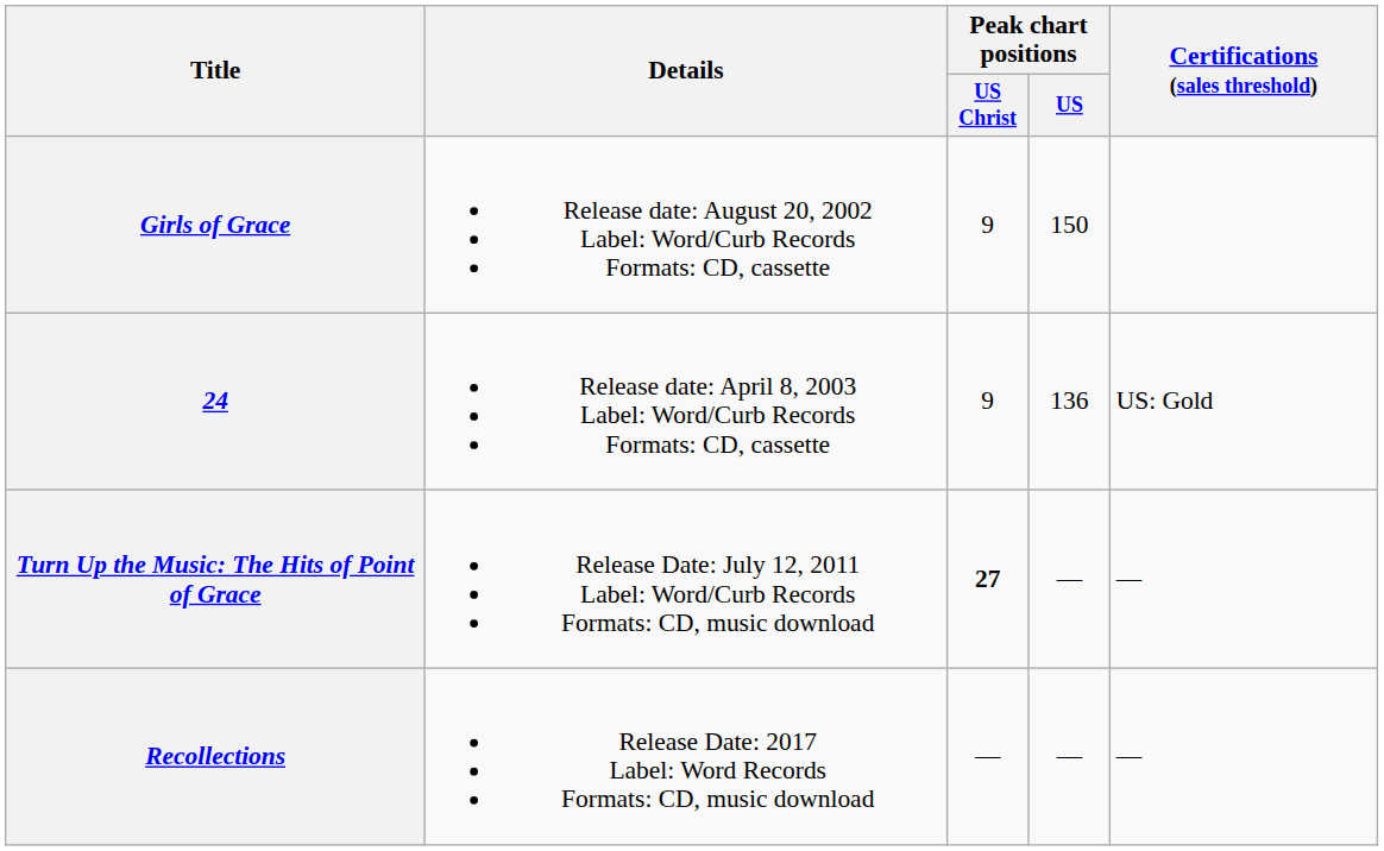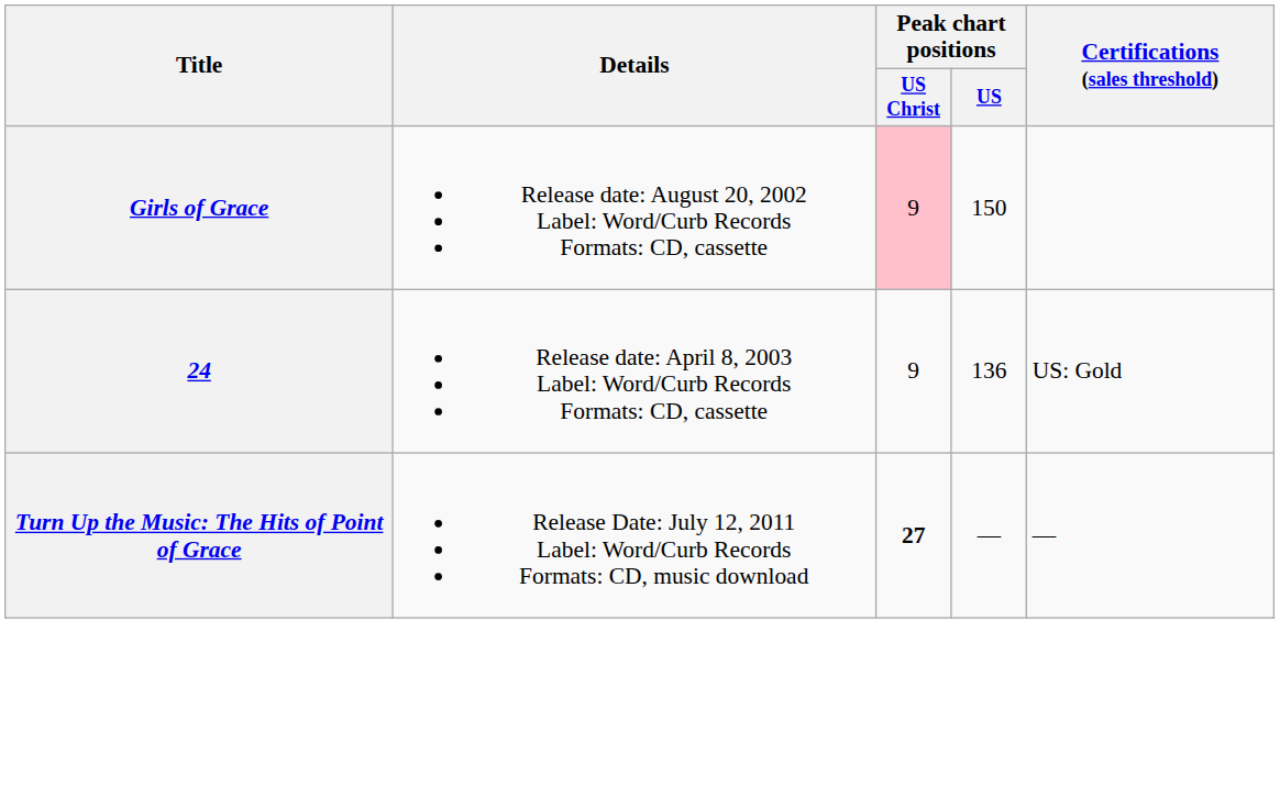 <table class="wikitable plainrowheaders" style="text-align:center;">
 <tr>
 <th rowspan="2" style="width:16em;">Title</th>
 <th rowspan="2" style="width:20em;">Details</th>
 <th colspan="2">Peak chart<br>positions</th>
 <th rowspan="2" style="width:10em;"><a href='#'>Certifications</a><br><small>(<a href='#'>sales threshold</a>)</small></th>
 </tr>
 <tr style="font-size:smaller;">
 <th width="45"><a href='#'>US Christ</a><br></th>
 <th width="45"><a href='#'>US</a><br></th>
 </tr>
 <tr>
 <th scope="row"><em><a href='#'>Girls of Grace</a></em></th>
 <td><br><ul><li>Release date: August 20, 2002</li><li>Label: Word/Curb Records</li><li>Formats: CD, cassette</li></ul></td>
-<td>9</td>
+<td style="background: pink;">9</td>
 <td>150</td>
 <td></td>
 </tr>
 <tr ->
 <th scope="row"><em><a href='#'>24</a></em></th>
 <td><br><ul><li>Release date: April 8, 2003</li><li>Label: Word/Curb Records</li><li>Formats: CD, cassette</li></ul></td>
 <td>9</td>
 <td>136</td>
 <td align="left">US: Gold</td>
 </tr>
 <tr>
 <th scope="row"><em><a href='#'>Turn Up the Music: The Hits of Point of Grace</a></em></th>
 <td><br><ul><li>Release Date: July 12, 2011</li><li>Label: Word/Curb Records</li><li>Formats: CD, music download</li></ul></td>
 <td><strong>27</strong></td>
 <td>—</td>
 <td align="left">—</td>
 </tr>
-<tr>
-<th scope="row"><em><a href='#'>Recollections</a></em></th>
-<td><br><ul><li>Release Date: 2017</li><li>Label: Word Records</li><li>Formats: CD, music download</li></ul></td>
-<td>—</td>
-<td>—</td>
-<td align="left">—</td>
-</tr>
 </table>
